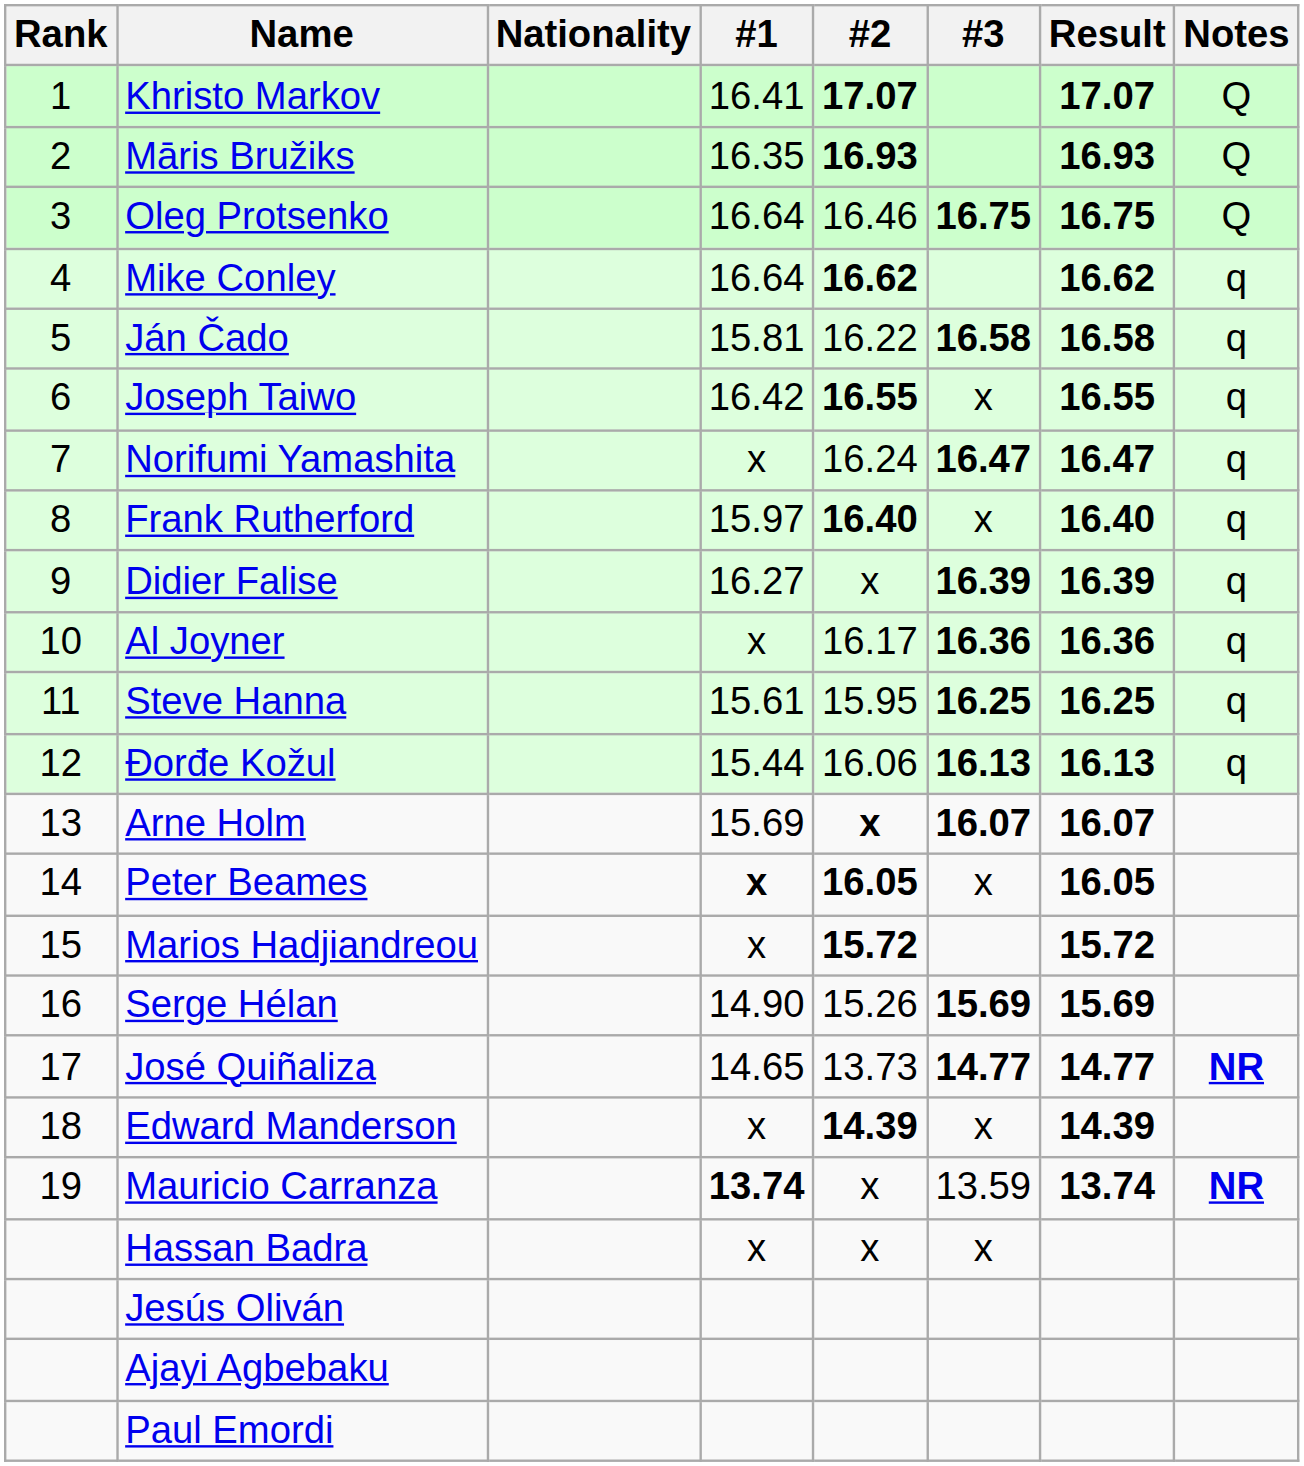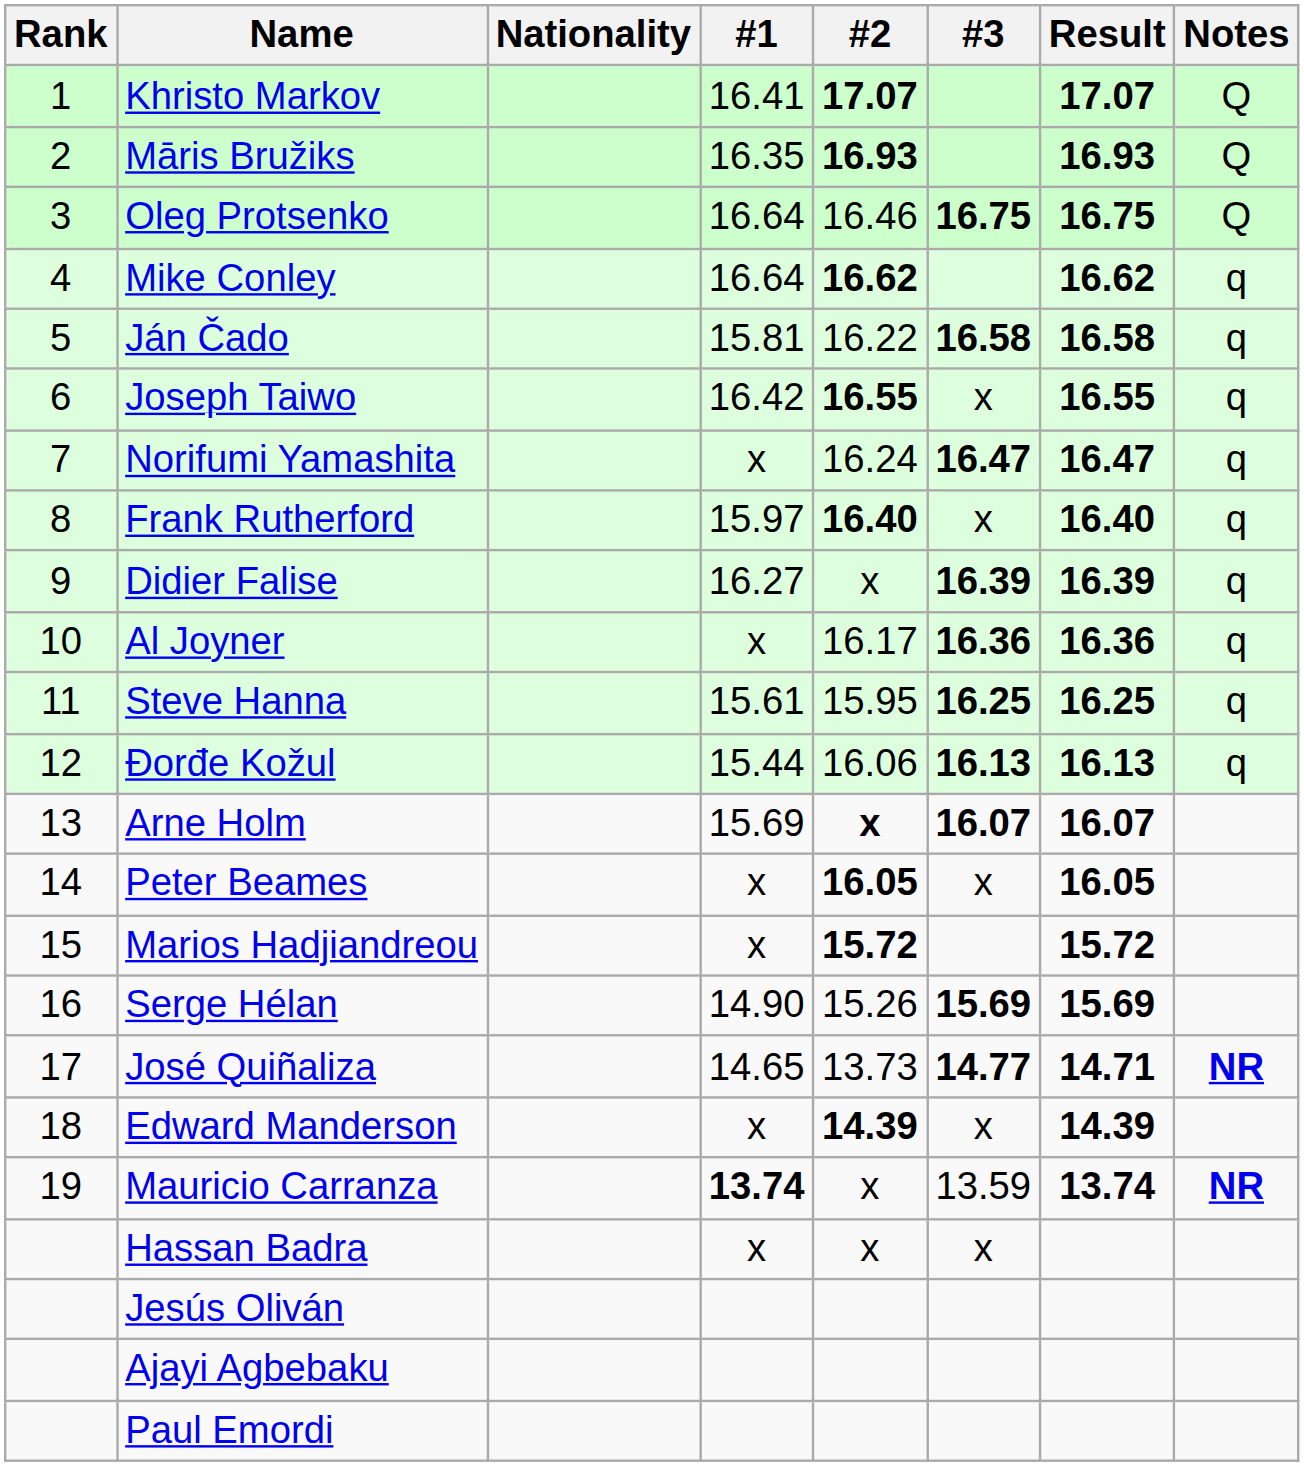 <table class="wikitable sortable" style="text-align:center">
 <tr>
 <th>Rank</th>
 <th>Name</th>
 <th>Nationality</th>
 <th>#1</th>
 <th>#2</th>
 <th>#3</th>
 <th>Result</th>
 <th>Notes</th>
 </tr>
 <tr bgcolor=ccffcc>
 <td>1</td>
 <td align="left"><a href='#'>Khristo Markov</a></td>
 <td align=left></td>
 <td>16.41</td>
 <td><strong>17.07</strong></td>
 <td></td>
 <td><strong>17.07</strong></td>
 <td>Q</td>
 </tr>
 <tr bgcolor=ccffcc>
 <td>2</td>
 <td align="left"><a href='#'>Māris Bružiks</a></td>
 <td align=left></td>
 <td>16.35</td>
 <td><strong>16.93</strong></td>
 <td></td>
 <td><strong>16.93</strong></td>
 <td>Q</td>
 </tr>
 <tr bgcolor=ccffcc>
 <td>3</td>
 <td align="left"><a href='#'>Oleg Protsenko</a></td>
 <td align=left></td>
 <td>16.64</td>
 <td>16.46</td>
 <td><strong>16.75</strong></td>
 <td><strong>16.75</strong></td>
 <td>Q</td>
 </tr>
 <tr bgcolor=ddffdd>
 <td>4</td>
 <td align="left"><a href='#'>Mike Conley</a></td>
 <td align=left></td>
 <td>16.64</td>
 <td><strong>16.62</strong></td>
 <td></td>
 <td><strong>16.62</strong></td>
 <td>q</td>
 </tr>
 <tr bgcolor=ddffdd>
 <td>5</td>
 <td align="left"><a href='#'>Ján Čado</a></td>
 <td align=left></td>
 <td>15.81</td>
 <td>16.22</td>
 <td><strong>16.58</strong></td>
 <td><strong>16.58</strong></td>
 <td>q</td>
 </tr>
 <tr bgcolor=ddffdd>
 <td>6</td>
 <td align="left"><a href='#'>Joseph Taiwo</a></td>
 <td align=left></td>
 <td>16.42</td>
 <td><strong>16.55</strong></td>
 <td>x</td>
 <td><strong>16.55</strong></td>
 <td>q</td>
 </tr>
 <tr bgcolor=ddffdd>
 <td>7</td>
 <td align="left"><a href='#'>Norifumi Yamashita</a></td>
 <td align=left></td>
 <td>x</td>
 <td>16.24</td>
 <td><strong>16.47</strong></td>
 <td><strong>16.47</strong></td>
 <td>q</td>
 </tr>
 <tr bgcolor=ddffdd>
 <td>8</td>
 <td align="left"><a href='#'>Frank Rutherford</a></td>
 <td align=left></td>
 <td>15.97</td>
 <td><strong>16.40</strong></td>
 <td>x</td>
 <td><strong>16.40</strong></td>
 <td>q</td>
 </tr>
 <tr bgcolor=ddffdd>
 <td>9</td>
 <td align="left"><a href='#'>Didier Falise</a></td>
 <td align=left></td>
 <td>16.27</td>
 <td>x</td>
 <td><strong>16.39</strong></td>
 <td><strong>16.39</strong></td>
 <td>q</td>
 </tr>
 <tr bgcolor=ddffdd>
 <td>10</td>
 <td align="left"><a href='#'>Al Joyner</a></td>
 <td align=left></td>
 <td>x</td>
 <td>16.17</td>
 <td><strong>16.36</strong></td>
 <td><strong>16.36</strong></td>
 <td>q</td>
 </tr>
 <tr bgcolor=ddffdd>
 <td>11</td>
 <td align="left"><a href='#'>Steve Hanna</a></td>
 <td align=left></td>
 <td>15.61</td>
 <td>15.95</td>
 <td><strong>16.25</strong></td>
 <td><strong>16.25</strong></td>
 <td>q</td>
 </tr>
 <tr bgcolor=ddffdd>
 <td>12</td>
 <td align="left"><a href='#'>Đorđe Kožul</a></td>
 <td align=left></td>
 <td>15.44</td>
 <td>16.06</td>
 <td><strong>16.13</strong></td>
 <td><strong>16.13</strong></td>
 <td>q</td>
 </tr>
 <tr>
 <td>13</td>
 <td align="left"><a href='#'>Arne Holm</a></td>
 <td align=left></td>
 <td>15.69</td>
 <td><strong>x</strong></td>
 <td><strong>16.07</strong></td>
 <td><strong>16.07</strong></td>
 <td></td>
 </tr>
 <tr>
 <td>14</td>
 <td align="left"><a href='#'>Peter Beames</a></td>
 <td align=left></td>
-<td><strong>x</strong></td>
+<td>x</td>
 <td><strong>16.05</strong></td>
 <td>x</td>
 <td><strong>16.05</strong></td>
 <td></td>
 </tr>
 <tr>
 <td>15</td>
 <td align="left"><a href='#'>Marios Hadjiandreou</a></td>
 <td align=left></td>
 <td>x</td>
 <td><strong>15.72</strong></td>
 <td></td>
 <td><strong>15.72</strong></td>
 <td></td>
 </tr>
 <tr>
 <td>16</td>
 <td align="left"><a href='#'>Serge Hélan</a></td>
 <td align=left></td>
 <td>14.90</td>
 <td>15.26</td>
 <td><strong>15.69</strong></td>
 <td><strong>15.69</strong></td>
 <td></td>
 </tr>
 <tr>
 <td>17</td>
 <td align="left"><a href='#'>José Quiñaliza</a></td>
 <td align=left></td>
 <td>14.65</td>
 <td>13.73</td>
 <td><strong>14.77</strong></td>
-<td><strong>14.77</strong></td>
+<td><strong>14.71</strong></td>
 <td><strong><a href='#'>NR</a></strong></td>
 </tr>
 <tr>
 <td>18</td>
 <td align="left"><a href='#'>Edward Manderson</a></td>
 <td align=left></td>
 <td>x</td>
 <td><strong>14.39</strong></td>
 <td>x</td>
 <td><strong>14.39</strong></td>
 <td></td>
 </tr>
 <tr>
 <td>19</td>
 <td align="left"><a href='#'>Mauricio Carranza</a></td>
 <td align=left></td>
 <td><strong>13.74</strong></td>
 <td>x</td>
 <td>13.59</td>
 <td><strong>13.74</strong></td>
 <td><strong><a href='#'>NR</a></strong></td>
 </tr>
 <tr>
 <td></td>
 <td align="left"><a href='#'>Hassan Badra</a></td>
 <td align=left></td>
 <td>x</td>
 <td>x</td>
 <td>x</td>
 <td><strong></strong></td>
 <td></td>
 </tr>
 <tr>
 <td></td>
 <td align="left"><a href='#'>Jesús Oliván</a></td>
 <td align=left></td>
 <td></td>
 <td></td>
 <td></td>
 <td><strong></strong></td>
 <td></td>
 </tr>
 <tr>
 <td></td>
 <td align="left"><a href='#'>Ajayi Agbebaku</a></td>
 <td align=left></td>
 <td></td>
 <td></td>
 <td></td>
 <td><strong></strong></td>
 <td></td>
 </tr>
 <tr>
 <td></td>
 <td align="left"><a href='#'>Paul Emordi</a></td>
 <td align=left></td>
 <td></td>
 <td></td>
 <td></td>
 <td><strong></strong></td>
 <td></td>
 </tr>
 </table>
